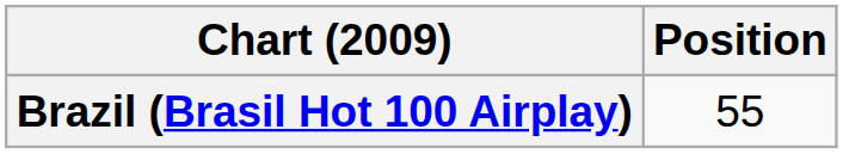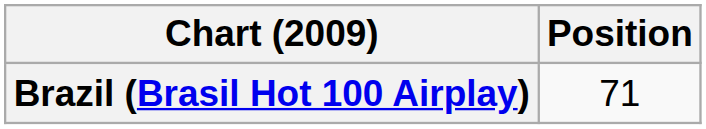 <table class="wikitable plainrowheaders" style="text-align:center">
 <tr>
 <th scope="col">Chart (2009)</th>
 <th scope="col">Position</th>
 </tr>
 <tr>
 <th scope="row">Brazil (<a href='#'>Brasil Hot 100 Airplay</a>)</th>
-<td>55</td>
+<td>71</td>
 </tr>
 </table>
